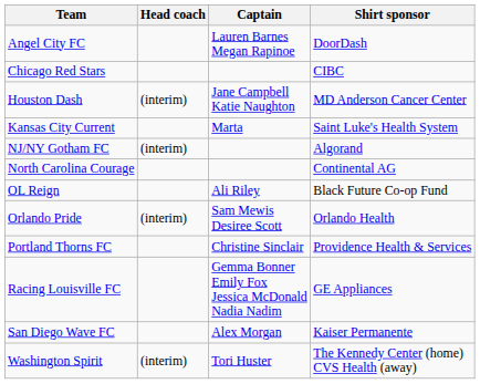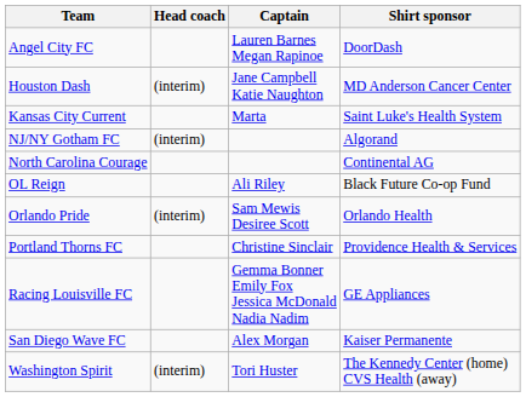 <table class="wikitable sortable" style="text-align: left;">
 <tr>
 <th>Team</th>
 <th>Head coach</th>
 <th>Captain</th>
 <th>Shirt sponsor</th>
 </tr>
 <tr>
 <td><a href='#'>Angel City FC</a></td>
 <td> </td>
 <td> <a href='#'>Lauren Barnes</a><br> <a href='#'>Megan Rapinoe</a></td>
 <td><a href='#'>DoorDash</a></td>
-</tr>
-<tr>
-<td><a href='#'>Chicago Red Stars</a></td>
-<td> </td>
-<td> </td>
-<td><a href='#'>CIBC</a></td>
 </tr>
 <tr>
 <td><a href='#'>Houston Dash</a></td>
 <td>  (interim)</td>
 <td> <a href='#'>Jane Campbell</a><br> <a href='#'>Katie Naughton</a></td>
 <td><a href='#'>MD Anderson Cancer Center</a></td>
 </tr>
 <tr>
 <td><a href='#'>Kansas City Current</a></td>
 <td> </td>
 <td> <a href='#'>Marta</a></td>
 <td><a href='#'>Saint Luke's Health System</a></td>
 </tr>
 <tr>
 <td><a href='#'>NJ/NY Gotham FC</a></td>
 <td>  (interim)</td>
 <td> </td>
 <td><a href='#'>Algorand</a></td>
 </tr>
 <tr>
 <td><a href='#'>North Carolina Courage</a></td>
 <td> </td>
 <td> </td>
 <td><a href='#'>Continental AG</a></td>
 </tr>
 <tr>
 <td><a href='#'>OL Reign</a></td>
 <td> </td>
 <td> <a href='#'>Ali Riley</a></td>
 <td>Black Future Co-op Fund</td>
 </tr>
 <tr>
 <td><a href='#'>Orlando Pride</a></td>
 <td>  (interim)</td>
 <td> <a href='#'>Sam Mewis</a><br> <a href='#'>Desiree Scott</a></td>
 <td><a href='#'>Orlando Health</a></td>
 </tr>
 <tr>
 <td><a href='#'>Portland Thorns FC</a></td>
 <td> </td>
 <td> <a href='#'>Christine Sinclair</a></td>
 <td><a href='#'>Providence Health & Services</a></td>
 </tr>
 <tr>
 <td><a href='#'>Racing Louisville FC</a></td>
 <td> </td>
 <td> <a href='#'>Gemma Bonner</a><br> <a href='#'>Emily Fox</a><br> <a href='#'>Jessica McDonald</a><br> <a href='#'>Nadia Nadim</a></td>
 <td><a href='#'>GE Appliances</a></td>
 </tr>
 <tr>
 <td><a href='#'>San Diego Wave FC</a></td>
 <td> </td>
 <td> <a href='#'>Alex Morgan</a></td>
 <td><a href='#'>Kaiser Permanente</a></td>
 </tr>
 <tr>
 <td><a href='#'>Washington Spirit</a></td>
 <td>  (interim)</td>
 <td> <a href='#'>Tori Huster</a><br> </td>
 <td><a href='#'>The Kennedy Center</a> (home)<br><a href='#'>CVS Health</a> (away)</td>
 </tr>
 </table>
